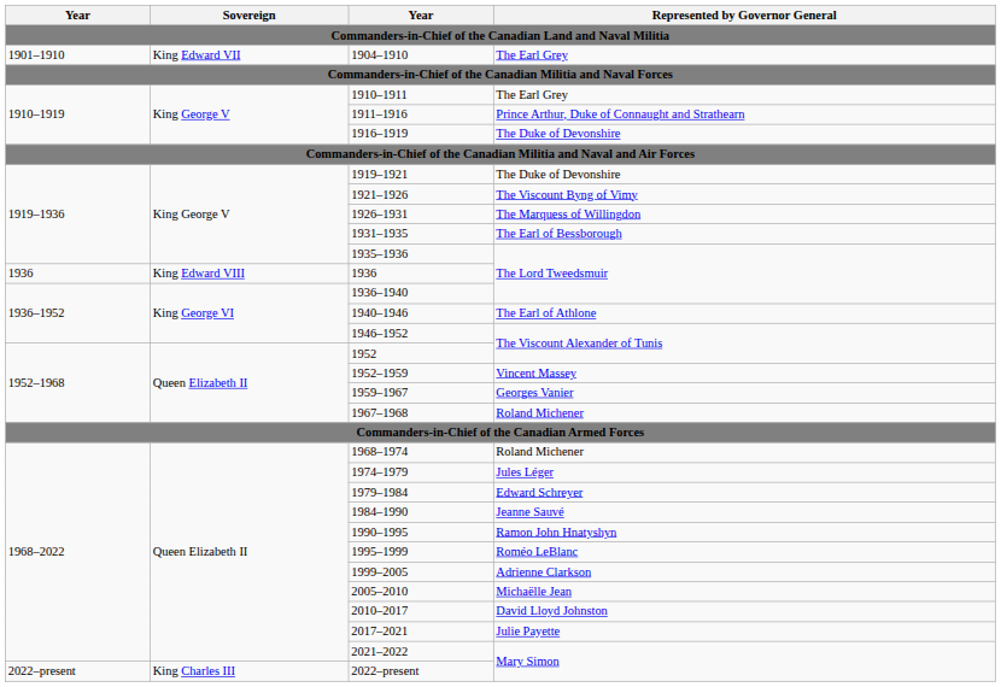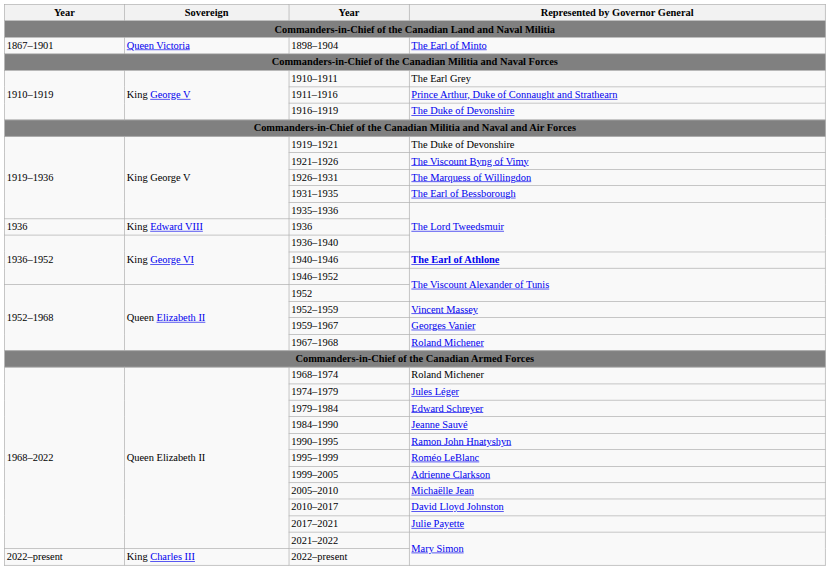 <table class="wikitable" style="width:100%;">
 <tr>
 <th>Year</th>
 <th>Sovereign</th>
 <th>Year</th>
 <th>Represented by Governor General</th>
 </tr>
 <tr>
 <td colspan="4" bgcolor="#808080" align="center"><strong><span>Commanders-in-Chief of the Canadian Land and Naval Militia</span></strong></td>
 </tr>
 <tr>
-<td>1901–1910</td>
-<td> King <a href='#'>Edward VII</a></td>
-<td>1904–1910</td>
-<td> <a href='#'>The Earl Grey</a></td>
+<td>1867–1901</td>
+<td> <a href='#'>Queen Victoria</a></td>
+<td>1898–1904</td>
+<td> <a href='#'>The Earl of Minto</a></td>
 </tr>
 <tr>
 <td colspan="4" bgcolor="#808080" align="center"><strong><span>Commanders-in-Chief of the Canadian Militia and Naval Forces</span></strong></td>
 </tr>
 <tr>
 <td rowspan="3">1910–1919</td>
 <td rowspan="3"> King <a href='#'>George V</a></td>
 <td>1910–1911</td>
 <td> The Earl Grey</td>
 </tr>
 <tr>
 <td>1911–1916</td>
 <td> <a href='#'>Prince Arthur, Duke of Connaught and Strathearn</a></td>
 </tr>
 <tr>
 <td>1916–1919</td>
 <td> <a href='#'>The Duke of Devonshire</a></td>
 </tr>
 <tr>
 <td colspan="4" bgcolor="#808080" align="center"><strong><span>Commanders-in-Chief of the Canadian Militia and Naval and Air Forces</span></strong></td>
 </tr>
 <tr>
 <td rowspan="5">1919–1936</td>
 <td rowspan="5"> King George V</td>
 <td>1919–1921</td>
 <td> The Duke of Devonshire</td>
 </tr>
 <tr>
 <td>1921–1926</td>
 <td> <a href='#'>The Viscount Byng of Vimy</a></td>
 </tr>
 <tr>
 <td>1926–1931</td>
 <td> <a href='#'>The Marquess of Willingdon</a></td>
 </tr>
 <tr>
 <td>1931–1935</td>
 <td> <a href='#'>The Earl of Bessborough</a></td>
 </tr>
 <tr>
 <td>1935–1936</td>
 <td rowspan="3"> <a href='#'>The Lord Tweedsmuir</a></td>
 </tr>
 <tr>
 <td>1936</td>
 <td> King <a href='#'>Edward VIII</a></td>
 <td>1936</td>
 </tr>
 <tr>
 <td rowspan="3">1936–1952</td>
 <td rowspan="3"> King <a href='#'>George VI</a></td>
 <td>1936–1940</td>
 </tr>
 <tr>
 <td>1940–1946</td>
-<td> <a href='#'>The Earl of Athlone</a></td>
+<td><strong> <a href='#'>The Earl of Athlone</a></strong></td>
 </tr>
 <tr>
 <td>1946–1952</td>
 <td rowspan="2"> <a href='#'>The Viscount Alexander of Tunis</a></td>
 </tr>
 <tr>
 <td rowspan="4">1952–1968</td>
 <td rowspan="4"> Queen <a href='#'>Elizabeth II</a></td>
 <td>1952</td>
 </tr>
 <tr>
 <td>1952–1959</td>
 <td> <a href='#'>Vincent Massey</a></td>
 </tr>
 <tr>
 <td>1959–1967</td>
 <td> <a href='#'>Georges Vanier</a></td>
 </tr>
 <tr>
 <td>1967–1968</td>
 <td> <a href='#'>Roland Michener</a></td>
 </tr>
 <tr>
 <td colspan="4" bgcolor="#808080" align="center"><strong><span>Commanders-in-Chief of the Canadian Armed Forces</span></strong></td>
 </tr>
 <tr>
 <td rowspan="11">1968–2022</td>
 <td rowspan="11"> Queen Elizabeth II</td>
 <td>1968–1974</td>
 <td> Roland Michener</td>
 </tr>
 <tr>
 <td>1974–1979</td>
 <td><a href='#'>Jules Léger</a></td>
 </tr>
 <tr>
 <td>1979–1984</td>
 <td> <a href='#'>Edward Schreyer</a></td>
 </tr>
 <tr>
 <td>1984–1990</td>
 <td> <a href='#'>Jeanne Sauvé</a></td>
 </tr>
 <tr>
 <td>1990–1995</td>
 <td> <a href='#'>Ramon John Hnatyshyn</a></td>
 </tr>
 <tr>
 <td>1995–1999</td>
 <td> <a href='#'>Roméo LeBlanc</a></td>
 </tr>
 <tr>
 <td>1999–2005</td>
 <td> <a href='#'>Adrienne Clarkson</a></td>
 </tr>
 <tr>
 <td>2005–2010</td>
 <td> <a href='#'>Michaëlle Jean</a></td>
 </tr>
 <tr>
 <td>2010–2017</td>
 <td> <a href='#'>David Lloyd Johnston</a></td>
 </tr>
 <tr>
 <td>2017–2021</td>
 <td> <a href='#'>Julie Payette</a></td>
 </tr>
 <tr>
 <td>2021–2022</td>
 <td rowspan="2"> <a href='#'>Mary Simon</a></td>
 </tr>
 <tr>
 <td>2022–present</td>
 <td> King <a href='#'>Charles III</a></td>
 <td>2022–present</td>
 </tr>
 </table>
